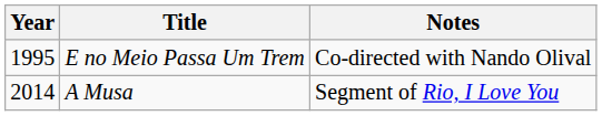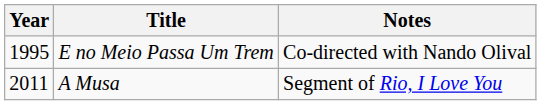 <table class="wikitable plainrowheaders">
 <tr>
 <th>Year</th>
 <th>Title</th>
 <th>Notes</th>
 </tr>
 <tr>
 <td>1995</td>
 <td><em>E no Meio Passa Um Trem</em></td>
 <td>Co-directed with Nando Olival</td>
 </tr>
 <tr>
-<td>2014</td>
+<td>2011</td>
 <td><em>A Musa</em></td>
 <td>Segment of <em><a href='#'>Rio, I Love You</a></em></td>
 </tr>
 </table>
